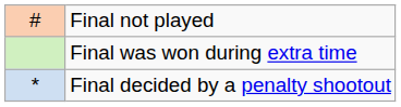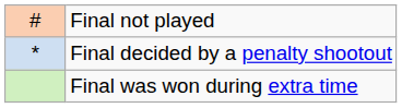 <table class="wikitable">
 <tr>
 <td width="40px" align="center" style="background-color:#FBCEB1">#</td>
 <td>Final not played</td>
 </tr>
 <tr>
+<td width="40px" align="center" style="background-color:#CEDFF2">*</td>
+<td>Final decided by a <a href='#'>penalty shootout</a></td>
+</tr>
+<tr>
 <td width="40px" align="center" style="background-color:#D0F0C0"></td>
 <td>Final was won during <a href='#'>extra time</a></td>
 </tr>
-<tr>
-<td width="40px" align="center" style="background-color:#CEDFF2">*</td>
-<td>Final decided by a <a href='#'>penalty shootout</a></td>
-</tr>
 </table>
